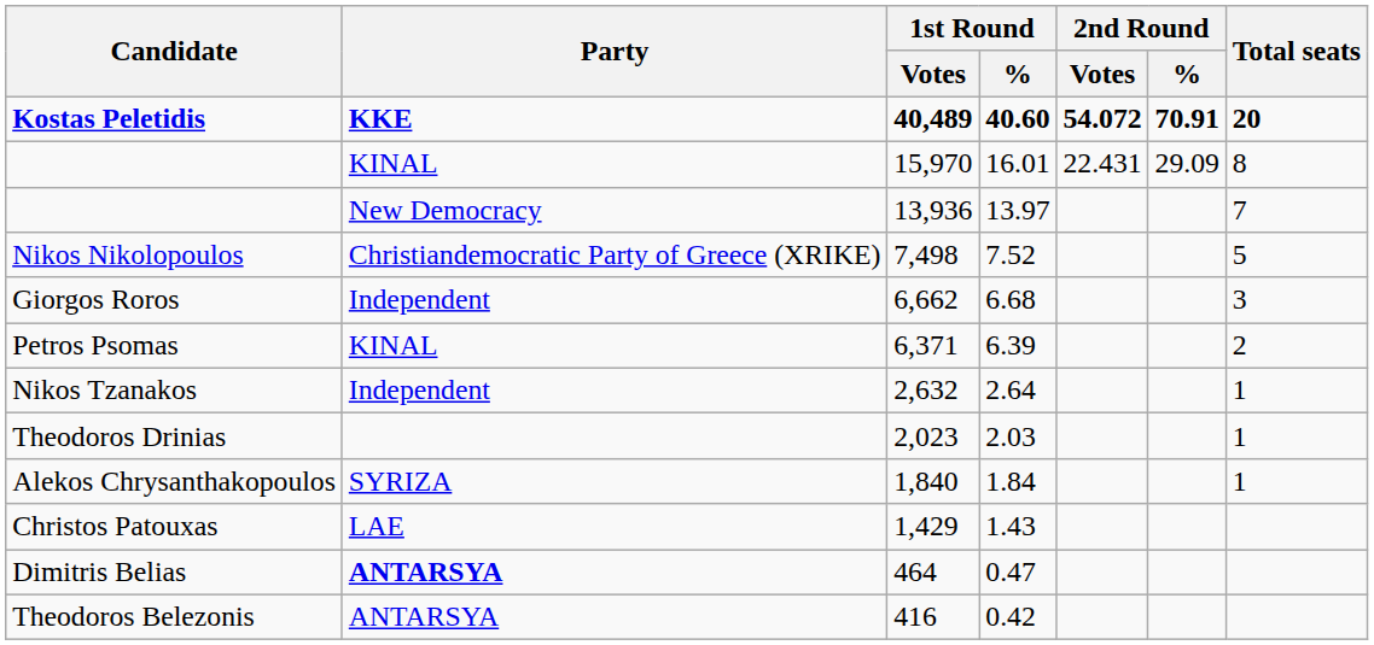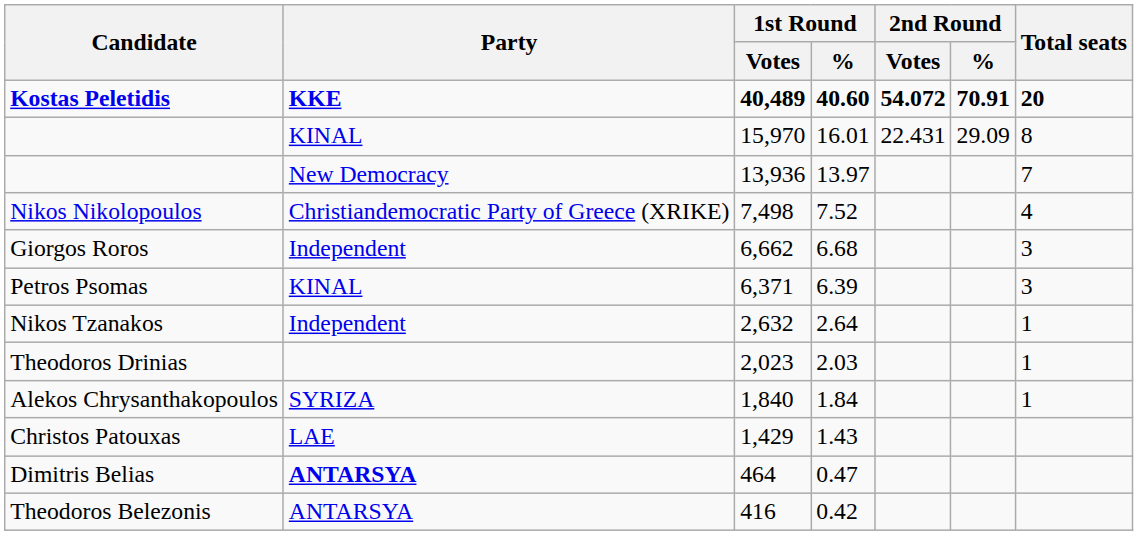 <table class=wikitable>
 <tr>
 <th rowspan=2>Candidate</th>
 <th rowspan=2>Party</th>
 <th colspan=2>1st Round</th>
 <th colspan=2>2nd Round</th>
 <th rowspan=2>Total seats</th>
 </tr>
 <tr>
 <th>Votes</th>
 <th>%</th>
 <th>Votes</th>
 <th>%</th>
 </tr>
 <tr style="font-weight: bold">
 <td><strong><a href='#'>Kostas Peletidis</a></strong></td>
 <td><strong><a href='#'>KKE</a></strong></td>
 <td>40,489</td>
 <td>40.60</td>
 <td><strong>54.072</strong></td>
 <td><strong>70.91</strong></td>
 <td><strong>20</strong></td>
 </tr>
 <tr>
 <td></td>
 <td><a href='#'>KINAL</a></td>
 <td>15,970</td>
 <td>16.01</td>
 <td>22.431</td>
 <td>29.09</td>
 <td>8</td>
 </tr>
 <tr>
 <td></td>
 <td><a href='#'>New Democracy</a></td>
 <td>13,936</td>
 <td>13.97</td>
 <td></td>
 <td></td>
 <td>7</td>
 </tr>
 <tr>
 <td><a href='#'>Nikos Nikolopoulos</a></td>
 <td><a href='#'>Christiandemocratic Party of Greece</a> (XRIKE)</td>
 <td>7,498</td>
 <td>7.52</td>
 <td></td>
 <td></td>
-<td>5</td>
+<td>4</td>
 </tr>
 <tr>
 <td>Giorgos Roros</td>
 <td><a href='#'>Independent</a></td>
 <td>6,662</td>
 <td>6.68</td>
 <td></td>
 <td></td>
 <td>3</td>
 </tr>
 <tr>
 <td>Petros Psomas</td>
 <td><a href='#'>KINAL</a></td>
 <td>6,371</td>
 <td>6.39</td>
 <td></td>
 <td></td>
-<td>2</td>
+<td>3</td>
 </tr>
 <tr>
 <td>Nikos Tzanakos</td>
 <td><a href='#'>Independent</a></td>
 <td>2,632</td>
 <td>2.64</td>
 <td></td>
 <td></td>
 <td>1</td>
 </tr>
 <tr>
 <td>Theodoros Drinias</td>
 <td></td>
 <td>2,023</td>
 <td>2.03</td>
 <td></td>
 <td></td>
 <td>1</td>
 </tr>
 <tr>
 <td>Alekos Chrysanthakopoulos</td>
 <td><a href='#'>SYRIZA</a></td>
 <td>1,840</td>
 <td>1.84</td>
 <td></td>
 <td></td>
 <td>1</td>
 </tr>
 <tr>
 <td>Christos Patouxas</td>
 <td><a href='#'>LAE</a></td>
 <td>1,429</td>
 <td>1.43</td>
 <td></td>
 <td></td>
 <td></td>
 </tr>
 <tr>
 <td>Dimitris Belias</td>
 <td><strong><a href='#'>ANTARSYA</a></strong></td>
 <td>464</td>
 <td>0.47</td>
 <td></td>
 <td></td>
 <td></td>
 </tr>
 <tr>
 <td>Theodoros Belezonis</td>
 <td><a href='#'>ANTARSYA</a></td>
 <td>416</td>
 <td>0.42</td>
 <td></td>
 <td></td>
 <td></td>
 </tr>
 </table>
